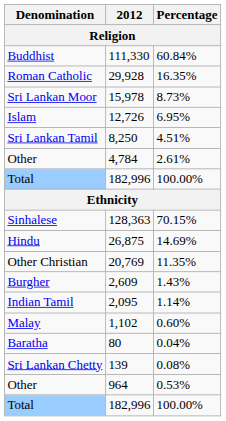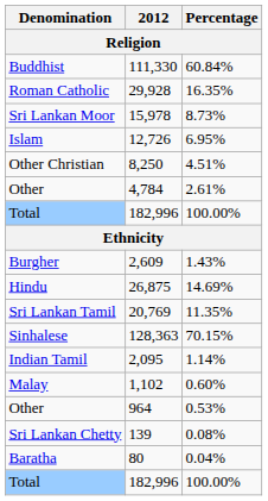 <table class="wikitable">
 <tr>
 <th>Denomination</th>
 <th>2012</th>
 <th>Percentage</th>
 </tr>
 <tr>
 <th colspan="3">Religion</th>
 </tr>
 <tr>
 <td><a href='#'>Buddhist</a></td>
 <td>111,330</td>
 <td>60.84%</td>
 </tr>
 <tr>
 <td><a href='#'>Roman Catholic</a></td>
 <td>29,928</td>
 <td>16.35%</td>
 </tr>
 <tr>
 <td><a href='#'>Sri Lankan Moor</a></td>
 <td>15,978</td>
 <td>8.73%</td>
 </tr>
 <tr>
 <td><a href='#'>Islam</a></td>
 <td>12,726</td>
 <td>6.95%</td>
 </tr>
 <tr>
-<td><a href='#'>Sri Lankan Tamil</a></td>
+<td>Other Christian</td>
 <td>8,250</td>
 <td>4.51%</td>
 </tr>
 <tr>
 <td>Other</td>
 <td>4,784</td>
 <td>2.61%</td>
 </tr>
 <tr>
 <td align=left style="background: #99CCFF;">Total</td>
 <td>182,996</td>
 <td>100.00%</td>
 </tr>
 <tr>
 <th colspan="3">Ethnicity</th>
 </tr>
 <tr>
-<td><a href='#'>Sinhalese</a></td>
-<td>128,363</td>
-<td>70.15%</td>
+<td><a href='#'>Burgher</a></td>
+<td>2,609</td>
+<td>1.43%</td>
 </tr>
 <tr>
 <td><a href='#'>Hindu</a></td>
 <td>26,875</td>
 <td>14.69%</td>
 </tr>
 <tr>
-<td>Other Christian</td>
+<td><a href='#'>Sri Lankan Tamil</a></td>
 <td>20,769</td>
 <td>11.35%</td>
 </tr>
 <tr>
-<td><a href='#'>Burgher</a></td>
-<td>2,609</td>
-<td>1.43%</td>
+<td><a href='#'>Sinhalese</a></td>
+<td>128,363</td>
+<td>70.15%</td>
 </tr>
 <tr>
 <td><a href='#'>Indian Tamil</a></td>
 <td>2,095</td>
 <td>1.14%</td>
 </tr>
 <tr>
 <td><a href='#'>Malay</a></td>
 <td>1,102</td>
 <td>0.60%</td>
 </tr>
 <tr>
-<td><a href='#'>Baratha</a></td>
-<td>80</td>
-<td>0.04%</td>
+<td>Other</td>
+<td>964</td>
+<td>0.53%</td>
 </tr>
 <tr>
 <td><a href='#'>Sri Lankan Chetty</a></td>
 <td>139</td>
 <td>0.08%</td>
 </tr>
 <tr>
-<td>Other</td>
-<td>964</td>
-<td>0.53%</td>
+<td><a href='#'>Baratha</a></td>
+<td>80</td>
+<td>0.04%</td>
 </tr>
 <tr>
 <td align=left style="background: #99CCFF;">Total</td>
 <td>182,996</td>
 <td>100.00%</td>
 </tr>
 </table>
